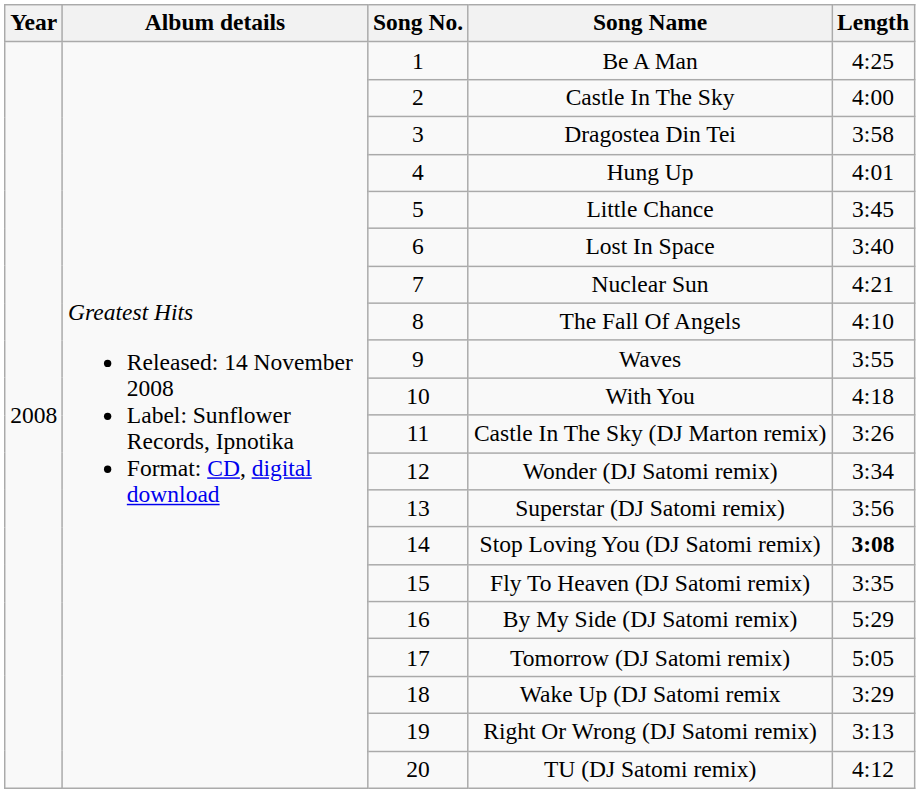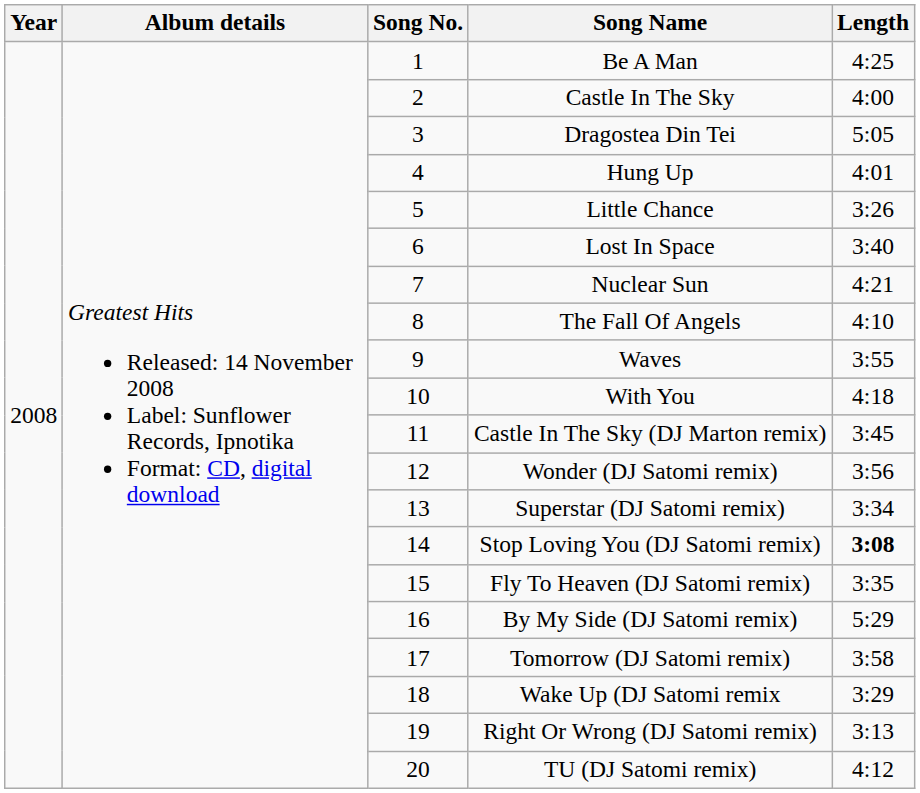 <table class=wikitable style=text-align:center;>
 <tr>
 <th>Year</th>
 <th width="200">Album details</th>
 <th>Song No.</th>
 <th>Song Name</th>
 <th>Length</th>
 </tr>
 <tr>
 <td rowspan="20">2008</td>
 <td rowspan="20" align="left"><em>Greatest Hits</em><br><ul><li>Released: 14 November 2008</li><li>Label: Sunflower Records, Ipnotika</li><li>Format: <a href='#'>CD</a>, <a href='#'>digital download</a></li></ul></td>
 <td>1</td>
 <td>Be A Man</td>
 <td>4:25</td>
 </tr>
 <tr>
 <td>2</td>
 <td>Castle In The Sky</td>
 <td>4:00</td>
 </tr>
 <tr>
 <td>3</td>
 <td>Dragostea Din Tei</td>
-<td>3:58</td>
+<td>5:05</td>
 </tr>
 <tr>
 <td>4</td>
 <td>Hung Up</td>
 <td>4:01</td>
 </tr>
 <tr>
 <td>5</td>
 <td>Little Chance</td>
-<td>3:45</td>
+<td>3:26</td>
 </tr>
 <tr>
 <td>6</td>
 <td>Lost In Space</td>
 <td>3:40</td>
 </tr>
 <tr>
 <td>7</td>
 <td>Nuclear Sun</td>
 <td>4:21</td>
 </tr>
 <tr>
 <td>8</td>
 <td>The Fall Of Angels</td>
 <td>4:10</td>
 </tr>
 <tr>
 <td>9</td>
 <td>Waves</td>
 <td>3:55</td>
 </tr>
 <tr>
 <td>10</td>
 <td>With You</td>
 <td>4:18</td>
 </tr>
 <tr>
 <td>11</td>
 <td>Castle In The Sky (DJ Marton remix)</td>
-<td>3:26</td>
+<td>3:45</td>
 </tr>
 <tr>
 <td>12</td>
 <td>Wonder (DJ Satomi remix)</td>
-<td>3:34</td>
+<td>3:56</td>
 </tr>
 <tr>
 <td>13</td>
 <td>Superstar (DJ Satomi remix)</td>
-<td>3:56</td>
+<td>3:34</td>
 </tr>
 <tr>
 <td>14</td>
 <td>Stop Loving You (DJ Satomi remix)</td>
 <td><strong>3:08</strong></td>
 </tr>
 <tr>
 <td>15</td>
 <td>Fly To Heaven (DJ Satomi remix)</td>
 <td>3:35</td>
 </tr>
 <tr>
 <td>16</td>
 <td>By My Side (DJ Satomi remix)</td>
 <td>5:29</td>
 </tr>
 <tr>
 <td>17</td>
 <td>Tomorrow (DJ Satomi remix)</td>
-<td>5:05</td>
+<td>3:58</td>
 </tr>
 <tr>
 <td>18</td>
 <td>Wake Up (DJ Satomi remix</td>
 <td>3:29</td>
 </tr>
 <tr>
 <td>19</td>
 <td>Right Or Wrong (DJ Satomi remix)</td>
 <td>3:13</td>
 </tr>
 <tr>
 <td>20</td>
 <td>TU (DJ Satomi remix)</td>
 <td>4:12</td>
 </tr>
 </table>
